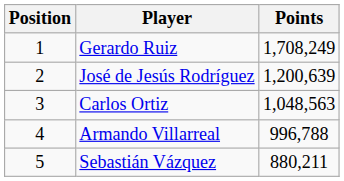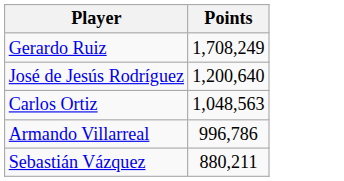 <table class=wikitable>
 <tr>
-<th>Position</th>
 <th>Player</th>
 <th>Points</th>
 </tr>
 <tr>
-<td align=center>1</td>
 <td> <a href='#'>Gerardo Ruiz</a></td>
 <td align=center>1,708,249</td>
 </tr>
 <tr>
-<td align=center>2</td>
 <td> <a href='#'>José de Jesús Rodríguez</a></td>
-<td align=center>1,200,639</td>
+<td align=center>1,200,640</td>
 </tr>
 <tr>
-<td align=center>3</td>
 <td> <a href='#'>Carlos Ortiz</a></td>
 <td align=center>1,048,563</td>
 </tr>
 <tr>
-<td align=center>4</td>
 <td> <a href='#'>Armando Villarreal</a></td>
-<td align=center>996,788</td>
+<td align=center>996,786</td>
 </tr>
 <tr>
-<td align=center>5</td>
 <td> <a href='#'>Sebastián Vázquez</a></td>
 <td align=center>880,211</td>
 </tr>
 </table>
